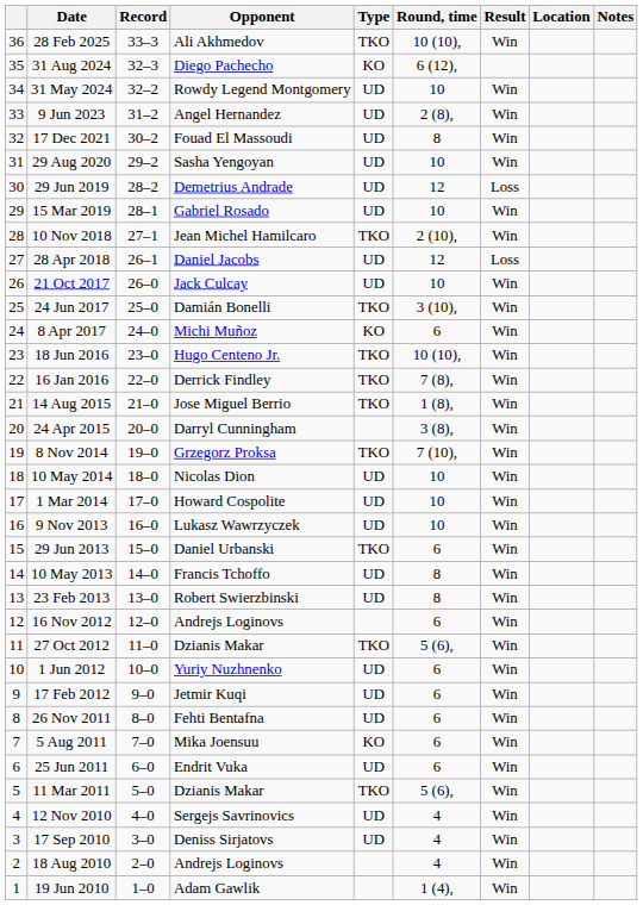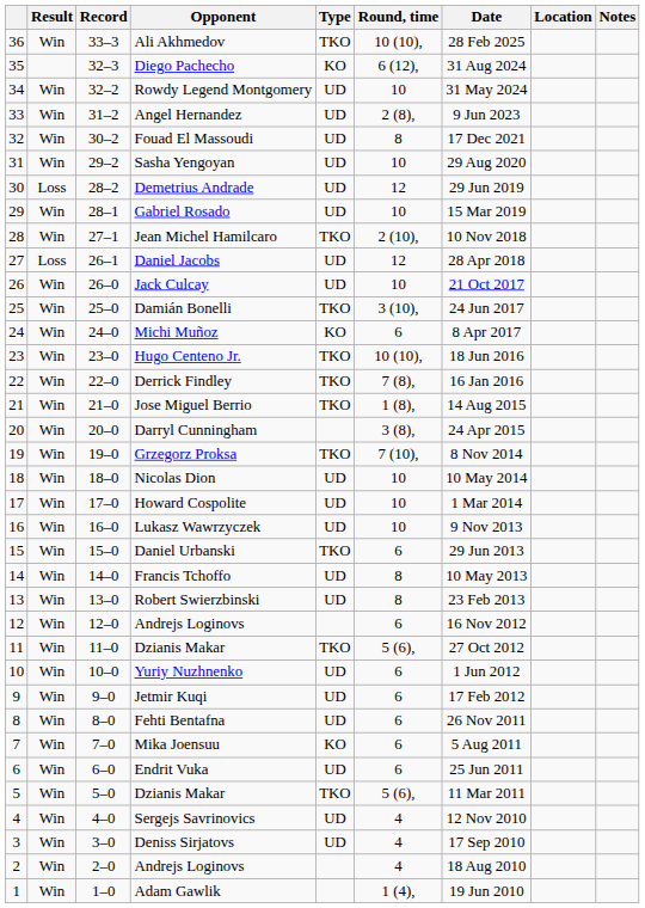 <table class="wikitable" style="text-align:center">
 <tr>
 <th></th>
-<th>Date</th>
+<th>Result</th>
 <th>Record</th>
 <th>Opponent</th>
 <th>Type</th>
 <th>Round, time</th>
-<th>Result</th>
+<th>Date</th>
 <th>Location</th>
 <th>Notes</th>
 </tr>
 <tr>
 <td>36</td>
-<td>28 Feb 2025</td>
+<td>Win</td>
 <td>33–3</td>
 <td style="text-align:left;">Ali Akhmedov</td>
 <td>TKO</td>
 <td>10 (10), </td>
-<td>Win</td>
+<td>28 Feb 2025</td>
 <td style="text-align:left;"></td>
 <td style="text-align:left;"></td>
 </tr>
 <tr>
 <td>35</td>
-<td>31 Aug 2024</td>
+<td></td>
 <td>32–3</td>
 <td style="text-align:left;"><a href='#'>Diego Pachecho</a></td>
 <td>KO</td>
 <td>6 (12), </td>
-<td></td>
+<td>31 Aug 2024</td>
 <td style="text-align:left;"></td>
 <td style="text-align:left;"></td>
 </tr>
 <tr>
 <td>34</td>
-<td>31 May 2024</td>
+<td>Win</td>
 <td>32–2</td>
 <td style="text-align:left;">Rowdy Legend Montgomery</td>
 <td>UD</td>
 <td>10</td>
-<td>Win</td>
+<td>31 May 2024</td>
 <td style="text-align:left;"></td>
 <td></td>
 </tr>
 <tr>
 <td>33</td>
-<td>9 Jun 2023</td>
+<td>Win</td>
 <td>31–2</td>
 <td style="text-align:left;">Angel Hernandez</td>
 <td>UD</td>
 <td>2 (8), </td>
-<td>Win</td>
+<td>9 Jun 2023</td>
 <td style="text-align:left;"></td>
 <td></td>
 </tr>
 <tr>
 <td>32</td>
-<td>17 Dec 2021</td>
+<td>Win</td>
 <td>30–2</td>
 <td style="text-align:left;">Fouad El Massoudi</td>
 <td>UD</td>
 <td>8</td>
-<td>Win</td>
+<td>17 Dec 2021</td>
 <td style="text-align:left;"></td>
 <td></td>
 </tr>
 <tr>
 <td>31</td>
-<td>29 Aug 2020</td>
+<td>Win</td>
 <td>29–2</td>
 <td style="text-align:left;">Sasha Yengoyan</td>
 <td>UD</td>
 <td>10</td>
-<td>Win</td>
+<td>29 Aug 2020</td>
 <td style="text-align:left;"></td>
 <td></td>
 </tr>
 <tr>
 <td>30</td>
-<td>29 Jun 2019</td>
+<td>Loss</td>
 <td>28–2</td>
 <td style="text-align:left;"><a href='#'>Demetrius Andrade</a></td>
 <td>UD</td>
 <td>12</td>
-<td>Loss</td>
+<td>29 Jun 2019</td>
 <td style="text-align:left;"></td>
 <td style="text-align:left;"></td>
 </tr>
 <tr>
 <td>29</td>
-<td>15 Mar 2019</td>
+<td>Win</td>
 <td>28–1</td>
 <td style="text-align:left;"><a href='#'>Gabriel Rosado</a></td>
 <td>UD</td>
 <td>10</td>
-<td>Win</td>
+<td>15 Mar 2019</td>
 <td style="text-align:left;"></td>
 <td style="text-align:left;"></td>
 </tr>
 <tr>
 <td>28</td>
-<td>10 Nov 2018</td>
+<td>Win</td>
 <td>27–1</td>
 <td style="text-align:left;">Jean Michel Hamilcaro</td>
 <td>TKO</td>
 <td>2 (10), </td>
-<td>Win</td>
+<td>10 Nov 2018</td>
 <td style="text-align:left;"></td>
 <td></td>
 </tr>
 <tr>
 <td>27</td>
-<td>28 Apr 2018</td>
+<td>Loss</td>
 <td>26–1</td>
 <td align=left><a href='#'>Daniel Jacobs</a></td>
 <td>UD</td>
 <td>12</td>
-<td>Loss</td>
+<td>28 Apr 2018</td>
 <td align=left></td>
 <td></td>
 </tr>
 <tr>
 <td>26</td>
-<td><a href='#'>21 Oct 2017</a></td>
+<td>Win</td>
 <td>26–0</td>
 <td align=left><a href='#'>Jack Culcay</a></td>
 <td>UD</td>
 <td>10</td>
-<td>Win</td>
+<td><a href='#'>21 Oct 2017</a></td>
 <td align=left></td>
 <td></td>
 </tr>
 <tr>
 <td>25</td>
-<td>24 Jun 2017</td>
+<td>Win</td>
 <td>25–0</td>
 <td align=left>Damián Bonelli</td>
 <td>TKO</td>
 <td>3 (10), </td>
-<td>Win</td>
+<td>24 Jun 2017</td>
 <td align=left></td>
 <td></td>
 </tr>
 <tr>
 <td>24</td>
-<td>8 Apr 2017</td>
+<td>Win</td>
 <td>24–0</td>
 <td align=left><a href='#'>Michi Muñoz</a></td>
 <td>KO</td>
 <td>6</td>
-<td>Win</td>
+<td>8 Apr 2017</td>
 <td align=left></td>
 <td></td>
 </tr>
 <tr>
 <td>23</td>
-<td>18 Jun 2016</td>
+<td>Win</td>
 <td>23–0</td>
 <td align=left><a href='#'>Hugo Centeno Jr.</a></td>
 <td>TKO</td>
 <td>10 (10), </td>
-<td>Win</td>
+<td>18 Jun 2016</td>
 <td align=left></td>
 <td></td>
 </tr>
 <tr>
 <td>22</td>
-<td>16 Jan 2016</td>
+<td>Win</td>
 <td>22–0</td>
 <td align=left>Derrick Findley</td>
 <td>TKO</td>
 <td>7 (8), </td>
-<td>Win</td>
+<td>16 Jan 2016</td>
 <td align=left></td>
 <td></td>
 </tr>
 <tr>
 <td>21</td>
-<td>14 Aug 2015</td>
+<td>Win</td>
 <td>21–0</td>
 <td align=left>Jose Miguel Berrio</td>
 <td>TKO</td>
 <td>1 (8), </td>
-<td>Win</td>
+<td>14 Aug 2015</td>
 <td align=left></td>
 <td></td>
 </tr>
 <tr>
 <td>20</td>
-<td>24 Apr 2015</td>
+<td>Win</td>
 <td>20–0</td>
 <td align=left>Darryl Cunningham</td>
 <td></td>
 <td>3 (8), </td>
-<td>Win</td>
+<td>24 Apr 2015</td>
 <td align=left></td>
 <td></td>
 </tr>
 <tr>
 <td>19</td>
-<td>8 Nov 2014</td>
+<td>Win</td>
 <td>19–0</td>
 <td align=left><a href='#'>Grzegorz Proksa</a></td>
 <td>TKO</td>
 <td>7 (10), </td>
-<td>Win</td>
+<td>8 Nov 2014</td>
 <td align=left></td>
 <td></td>
 </tr>
 <tr>
 <td>18</td>
-<td>10 May 2014</td>
+<td>Win</td>
 <td>18–0</td>
 <td align=left>Nicolas Dion</td>
 <td>UD</td>
 <td>10</td>
-<td>Win</td>
+<td>10 May 2014</td>
 <td align=left></td>
 <td align=left></td>
 </tr>
 <tr>
 <td>17</td>
-<td>1 Mar 2014</td>
+<td>Win</td>
 <td>17–0</td>
 <td align=left>Howard Cospolite</td>
 <td>UD</td>
 <td>10</td>
-<td>Win</td>
+<td>1 Mar 2014</td>
 <td align=left></td>
 <td></td>
 </tr>
 <tr>
 <td>16</td>
-<td>9 Nov 2013</td>
+<td>Win</td>
 <td>16–0</td>
 <td align=left>Lukasz Wawrzyczek</td>
 <td>UD</td>
 <td>10</td>
-<td>Win</td>
+<td>9 Nov 2013</td>
 <td align=left></td>
 <td align=left></td>
 </tr>
 <tr>
 <td>15</td>
-<td>29 Jun 2013</td>
+<td>Win</td>
 <td>15–0</td>
 <td align=left>Daniel Urbanski</td>
 <td>TKO</td>
 <td>6</td>
-<td>Win</td>
+<td>29 Jun 2013</td>
 <td align=left></td>
 <td></td>
 </tr>
 <tr>
 <td>14</td>
-<td>10 May 2013</td>
+<td>Win</td>
 <td>14–0</td>
 <td align=left>Francis Tchoffo</td>
 <td>UD</td>
 <td>8</td>
-<td>Win</td>
+<td>10 May 2013</td>
 <td align=left></td>
 <td></td>
 </tr>
 <tr>
 <td>13</td>
-<td>23 Feb 2013</td>
+<td>Win</td>
 <td>13–0</td>
 <td align=left>Robert Swierzbinski</td>
 <td>UD</td>
 <td>8</td>
-<td>Win</td>
+<td>23 Feb 2013</td>
 <td align=left></td>
 <td></td>
 </tr>
 <tr>
 <td>12</td>
-<td>16 Nov 2012</td>
+<td>Win</td>
 <td>12–0</td>
 <td align=left>Andrejs Loginovs</td>
 <td></td>
 <td>6</td>
-<td>Win</td>
+<td>16 Nov 2012</td>
 <td align=left></td>
 <td></td>
 </tr>
 <tr>
 <td>11</td>
-<td>27 Oct 2012</td>
+<td>Win</td>
 <td>11–0</td>
 <td align=left>Dzianis Makar</td>
 <td>TKO</td>
 <td>5 (6), </td>
-<td>Win</td>
+<td>27 Oct 2012</td>
 <td align=left></td>
 <td></td>
 </tr>
 <tr>
 <td>10</td>
-<td>1 Jun 2012</td>
+<td>Win</td>
 <td>10–0</td>
 <td align=left><a href='#'>Yuriy Nuzhnenko</a></td>
 <td>UD</td>
 <td>6</td>
-<td>Win</td>
+<td>1 Jun 2012</td>
 <td align=left></td>
 <td></td>
 </tr>
 <tr>
 <td>9</td>
-<td>17 Feb 2012</td>
+<td>Win</td>
 <td>9–0</td>
 <td align=left>Jetmir Kuqi</td>
 <td>UD</td>
 <td>6</td>
-<td>Win</td>
+<td>17 Feb 2012</td>
 <td align=left></td>
 <td></td>
 </tr>
 <tr>
 <td>8</td>
-<td>26 Nov 2011</td>
+<td>Win</td>
 <td>8–0</td>
 <td align=left>Fehti Bentafna</td>
 <td>UD</td>
 <td>6</td>
-<td>Win</td>
+<td>26 Nov 2011</td>
 <td align=left></td>
 <td></td>
 </tr>
 <tr>
 <td>7</td>
-<td>5 Aug 2011</td>
+<td>Win</td>
 <td>7–0</td>
 <td align=left>Mika Joensuu</td>
 <td>KO</td>
 <td>6</td>
-<td>Win</td>
+<td>5 Aug 2011</td>
 <td align=left></td>
 <td></td>
 </tr>
 <tr>
 <td>6</td>
-<td>25 Jun 2011</td>
+<td>Win</td>
 <td>6–0</td>
 <td align=left>Endrit Vuka</td>
 <td>UD</td>
 <td>6</td>
-<td>Win</td>
+<td>25 Jun 2011</td>
 <td align=left></td>
 <td></td>
 </tr>
 <tr>
 <td>5</td>
-<td>11 Mar 2011</td>
+<td>Win</td>
 <td>5–0</td>
 <td align=left>Dzianis Makar</td>
 <td>TKO</td>
 <td>5 (6), </td>
-<td>Win</td>
+<td>11 Mar 2011</td>
 <td align=left></td>
 <td></td>
 </tr>
 <tr>
 <td>4</td>
-<td>12 Nov 2010</td>
+<td>Win</td>
 <td>4–0</td>
 <td align=left>Sergejs Savrinovics</td>
 <td>UD</td>
 <td>4</td>
-<td>Win</td>
+<td>12 Nov 2010</td>
 <td align=left></td>
 <td></td>
 </tr>
 <tr>
 <td>3</td>
-<td>17 Sep 2010</td>
+<td>Win</td>
 <td>3–0</td>
 <td align=left>Deniss Sirjatovs</td>
 <td>UD</td>
 <td>4</td>
-<td>Win</td>
+<td>17 Sep 2010</td>
 <td align=left></td>
 <td></td>
 </tr>
 <tr>
 <td>2</td>
-<td>18 Aug 2010</td>
+<td>Win</td>
 <td>2–0</td>
 <td align=left>Andrejs Loginovs</td>
 <td></td>
 <td>4</td>
-<td>Win</td>
+<td>18 Aug 2010</td>
 <td align=left></td>
 <td></td>
 </tr>
 <tr>
 <td>1</td>
-<td>19 Jun 2010</td>
+<td>Win</td>
 <td>1–0</td>
 <td align=left>Adam Gawlik</td>
 <td></td>
 <td>1 (4), </td>
-<td>Win</td>
+<td>19 Jun 2010</td>
 <td align=left></td>
 <td></td>
 </tr>
 </table>
